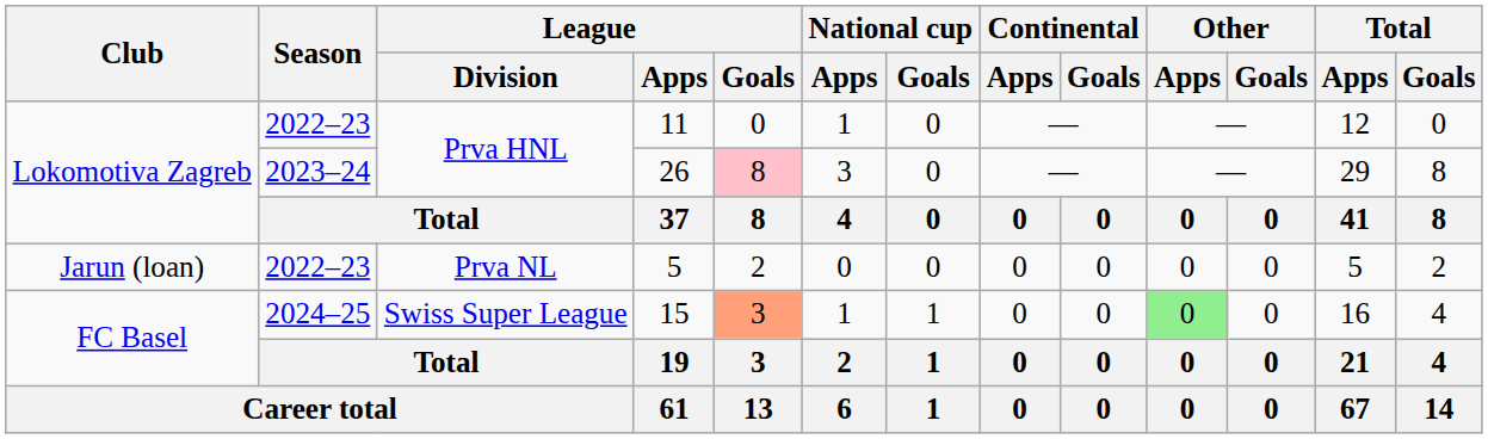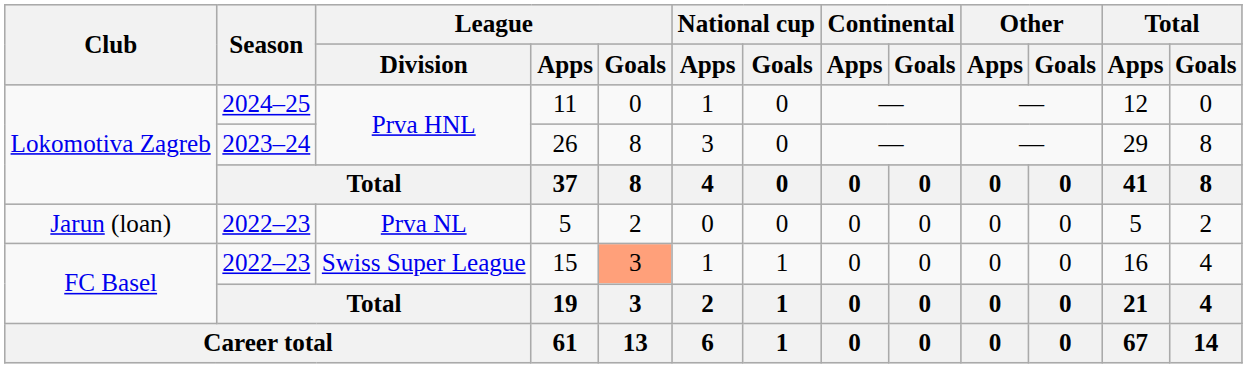 <table class="wikitable" style="text-align:center">
 <tr>
 <th rowspan="2">Club</th>
 <th rowspan="2">Season</th>
 <th colspan="3">League</th>
 <th colspan="2">National cup</th>
 <th colspan="2">Continental</th>
 <th colspan="2">Other</th>
 <th colspan="2">Total</th>
 </tr>
 <tr>
 <th>Division</th>
 <th>Apps</th>
 <th>Goals</th>
 <th>Apps</th>
 <th>Goals</th>
 <th>Apps</th>
 <th>Goals</th>
 <th>Apps</th>
 <th>Goals</th>
 <th>Apps</th>
 <th>Goals</th>
 </tr>
 <tr>
 <td rowspan="3"><a href='#'>Lokomotiva Zagreb</a></td>
-<td><a href='#'>2022–23</a></td>
+<td><a href='#'>2024–25</a></td>
 <td rowspan="2"><a href='#'>Prva HNL</a></td>
 <td>11</td>
 <td>0</td>
 <td>1</td>
 <td>0</td>
 <td colspan="2">—</td>
 <td colspan="2">—</td>
 <td>12</td>
 <td>0</td>
 </tr>
 <tr>
 <td><a href='#'>2023–24</a></td>
 <td>26</td>
-<td style="background: pink;">8</td>
+<td>8</td>
 <td>3</td>
 <td>0</td>
 <td colspan="2">—</td>
 <td colspan="2">—</td>
 <td>29</td>
 <td>8</td>
 </tr>
 <tr>
 <th colspan=2>Total</th>
 <th>37</th>
 <th>8</th>
 <th>4</th>
 <th>0</th>
 <th>0</th>
 <th>0</th>
 <th>0</th>
 <th>0</th>
 <th>41</th>
 <th>8</th>
 </tr>
 <tr>
 <td rowspan="1"><a href='#'>Jarun</a> (loan)</td>
 <td><a href='#'>2022–23</a></td>
 <td><a href='#'>Prva NL</a></td>
 <td>5</td>
 <td>2</td>
 <td>0</td>
 <td>0</td>
 <td>0</td>
 <td>0</td>
 <td>0</td>
 <td>0</td>
 <td>5</td>
 <td>2</td>
 </tr>
 <tr>
 <td rowspan="2"><a href='#'>FC Basel</a></td>
-<td><a href='#'>2024–25</a></td>
+<td><a href='#'>2022–23</a></td>
 <td><a href='#'>Swiss Super League</a></td>
 <td>15</td>
 <td style="background: lightsalmon;">3</td>
 <td>1</td>
 <td>1</td>
 <td>0</td>
 <td>0</td>
-<td style="background: lightgreen;">0</td>
+<td>0</td>
 <td>0</td>
 <td>16</td>
 <td>4</td>
 </tr>
 <tr>
 <th colspan=2>Total</th>
 <th>19</th>
 <th>3</th>
 <th>2</th>
 <th>1</th>
 <th>0</th>
 <th>0</th>
 <th>0</th>
 <th>0</th>
 <th>21</th>
 <th>4</th>
 </tr>
 <tr>
 <th colspan=3>Career total</th>
 <th>61</th>
 <th>13</th>
 <th>6</th>
 <th>1</th>
 <th>0</th>
 <th>0</th>
 <th>0</th>
 <th>0</th>
 <th>67</th>
 <th>14</th>
 </tr>
 </table>
